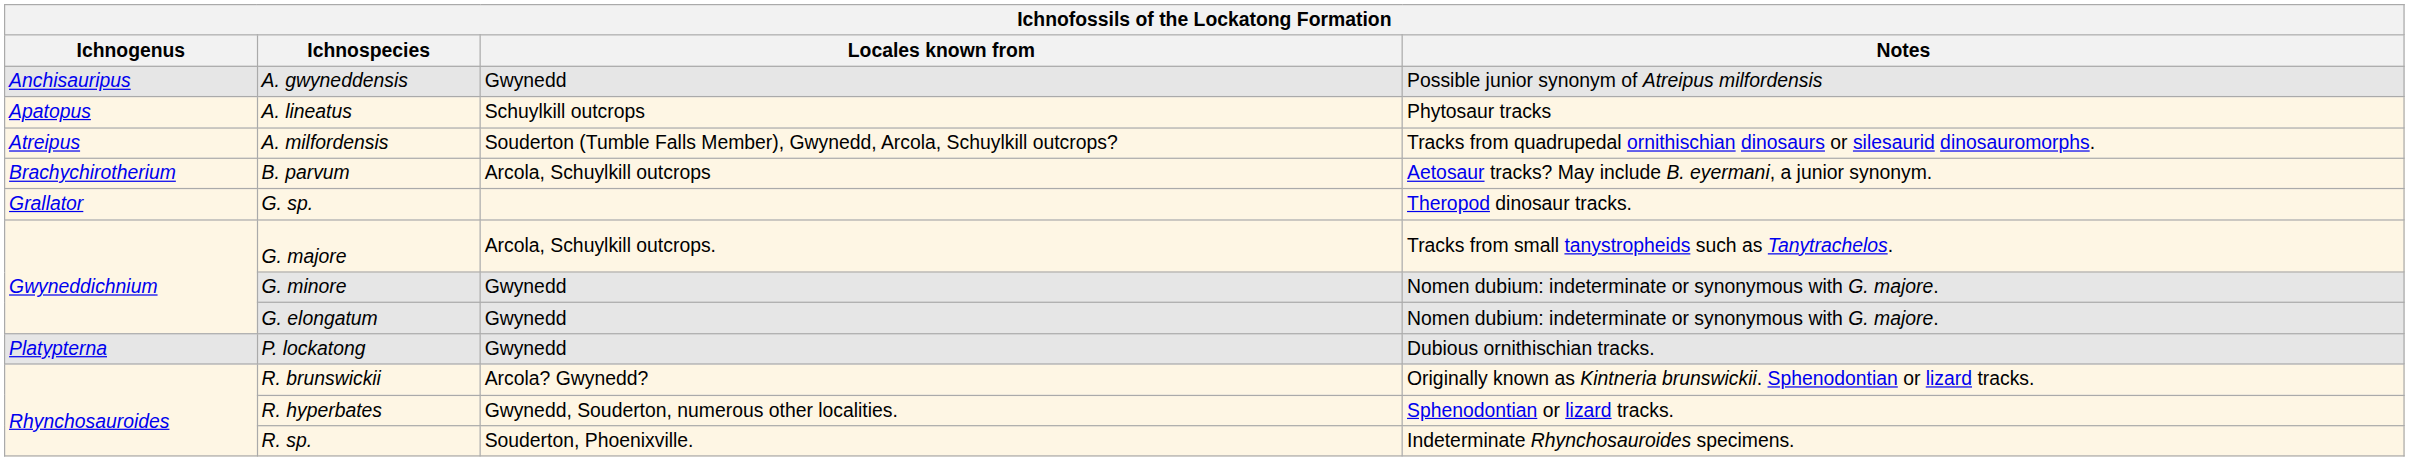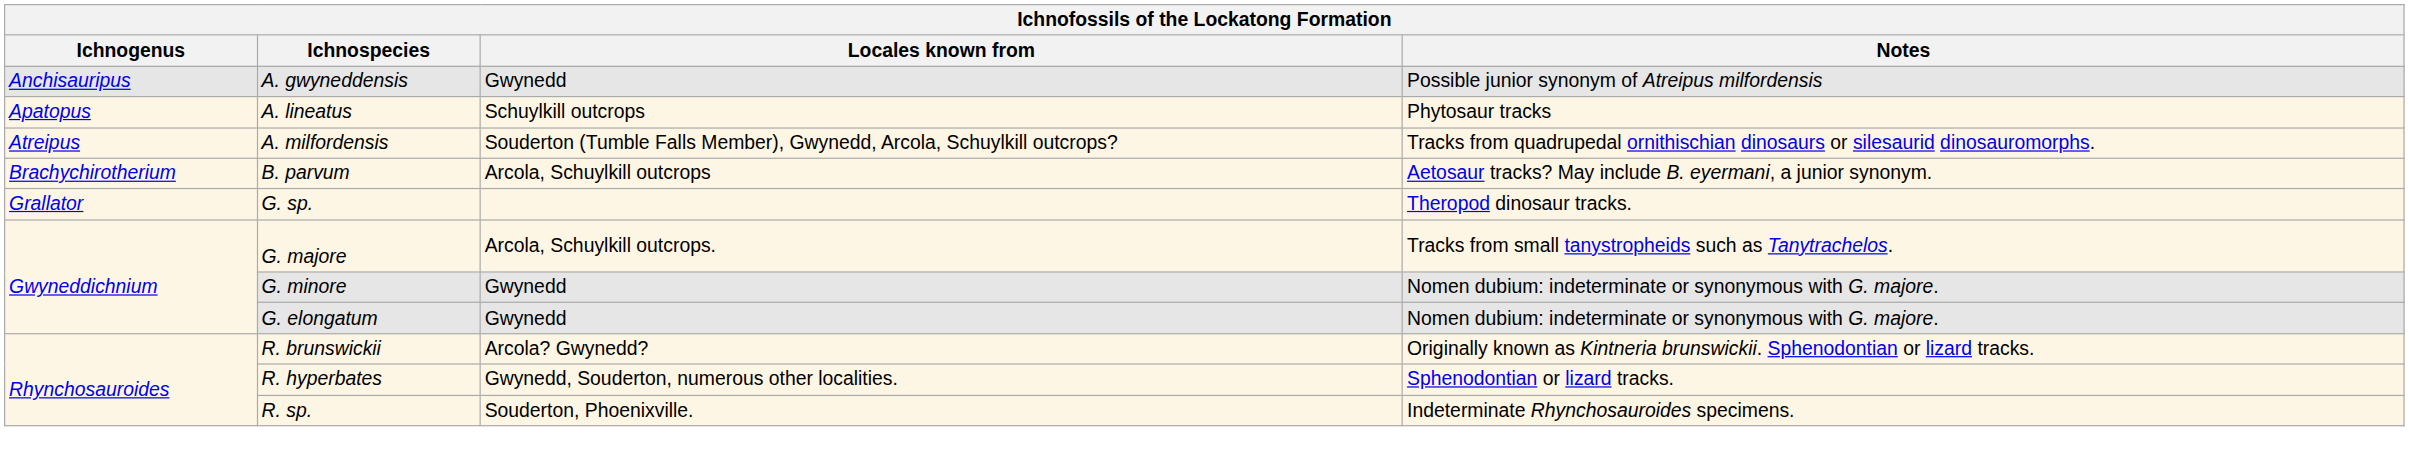 <table class="wikitable" align="center" width="100%">
 <tr>
 <th colspan="4" align="center"><strong>Ichnofossils of the Lockatong Formation</strong></th>
 </tr>
 <tr>
 <th>Ichnogenus</th>
 <th>Ichnospecies</th>
 <th>Locales known from</th>
 <th>Notes</th>
 </tr>
 <tr>
 <td style="background:#E6E6E6;"><em><a href='#'>Anchisauripus</a></em></td>
 <td style="background:#E6E6E6;"><em>A. gwyneddensis</em></td>
 <td style="background:#E6E6E6;">Gwynedd</td>
 <td style="background:#E6E6E6;">Possible junior synonym of <em>Atreipus milfordensis</em></td>
 </tr>
 <tr>
 <td style="background:#FEF6E4;"><em><a href='#'>Apatopus</a></em></td>
 <td style="background:#FEF6E4;"><em>A. lineatus</em></td>
 <td style="background:#FEF6E4;">Schuylkill outcrops</td>
 <td style="background:#FEF6E4;">Phytosaur tracks</td>
 </tr>
 <tr>
 <td style="background:#FEF6E4;"><em><a href='#'>Atreipus</a></em></td>
 <td style="background:#FEF6E4;"><em>A. milfordensis</em></td>
 <td style="background:#FEF6E4;">Souderton (Tumble Falls Member), Gwynedd, Arcola, Schuylkill outcrops?</td>
 <td style="background:#FEF6E4;">Tracks from quadrupedal <a href='#'>ornithischian</a> <a href='#'>dinosaurs</a> or <a href='#'>silesaurid</a> <a href='#'>dinosauromorphs</a>.</td>
 </tr>
 <tr>
 <td style="background:#FEF6E4;"><em><a href='#'>Brachychirotherium</a></em></td>
 <td style="background:#FEF6E4;"><em>B. parvum</em></td>
 <td style="background:#FEF6E4;">Arcola, Schuylkill outcrops</td>
 <td style="background:#FEF6E4;"><a href='#'>Aetosaur</a> tracks? May include <em>B. eyermani</em>, a junior synonym.</td>
 </tr>
 <tr>
 <td style="background:#FEF6E4;"><em><a href='#'>Grallator</a></em></td>
 <td style="background:#FEF6E4;"><em>G. sp.</em></td>
 <td style="background:#FEF6E4;"></td>
 <td style="background:#FEF6E4;"><a href='#'>Theropod</a> dinosaur tracks.</td>
 </tr>
 <tr>
 <td rowspan = 3 style="background:#FEF6E4;"><br><em><a href='#'>Gwyneddichnium</a></em></td>
 <td style="background:#FEF6E4;"><br><em>G. majore</em></td>
 <td style="background:#FEF6E4;">Arcola, Schuylkill outcrops.</td>
 <td style="background:#FEF6E4;">Tracks from small <a href='#'>tanystropheids</a> such as <em><a href='#'>Tanytrachelos</a></em>.</td>
 </tr>
 <tr>
 <td style="background:#E6E6E6;"><em>G. minore</em></td>
 <td style="background:#E6E6E6;">Gwynedd</td>
 <td style="background:#E6E6E6;">Nomen dubium: indeterminate or synonymous with <em>G. majore</em>.</td>
 </tr>
 <tr>
 <td style="background:#E6E6E6;"><em>G. elongatum</em></td>
 <td style="background:#E6E6E6;">Gwynedd</td>
 <td style="background:#E6E6E6;">Nomen dubium: indeterminate or synonymous with <em>G. majore</em>.</td>
 </tr>
 <tr>
-<td style="background:#E6E6E6;"><em><a href='#'>Platypterna</a></em></td>
-<td style="background:#E6E6E6;"><em>P. lockatong</em></td>
-<td style="background:#E6E6E6;">Gwynedd</td>
-<td style="background:#E6E6E6;">Dubious ornithischian tracks.</td>
-</tr>
-<tr>
 <td rowspan = 3 style="background:#FEF6E4;"><br><em><a href='#'>Rhynchosauroides</a></em></td>
 <td style="background:#FEF6E4;"><em>R. brunswickii</em></td>
 <td style="background:#FEF6E4;">Arcola? Gwynedd?</td>
 <td style="background:#FEF6E4;">Originally known as <em>Kintneria brunswickii</em>. <a href='#'>Sphenodontian</a> or <a href='#'>lizard</a> tracks.</td>
 </tr>
 <tr>
 <td style="background:#FEF6E4;"><em>R. hyperbates</em></td>
 <td style="background:#FEF6E4;">Gwynedd, Souderton, numerous other localities.</td>
 <td style="background:#FEF6E4;"><a href='#'>Sphenodontian</a> or <a href='#'>lizard</a> tracks.</td>
 </tr>
 <tr>
 <td style="background:#FEF6E4;"><em>R. sp.</em></td>
 <td style="background:#FEF6E4;">Souderton, Phoenixville.</td>
 <td style="background:#FEF6E4;">Indeterminate <em>Rhynchosauroides</em> specimens.</td>
 </tr>
 </table>
